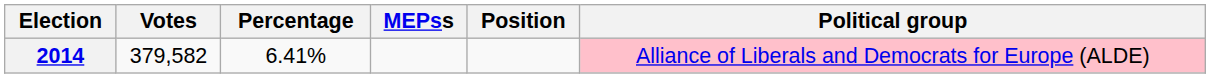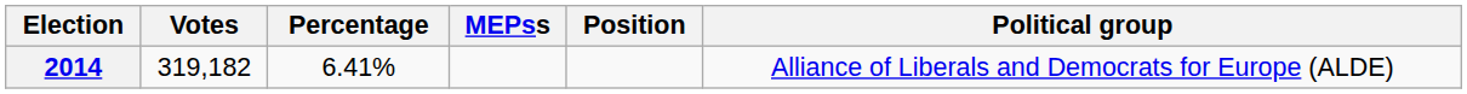 <table class=wikitable style="text-align: right;" width=71%>
 <tr>
 <th>Election</th>
 <th>Votes</th>
 <th>Percentage</th>
 <th><a href='#'>MEPs</a>s</th>
 <th>Position</th>
 <th>Political group</th>
 </tr>
 <tr style="text-align:center;">
 <th><a href='#'>2014</a></th>
-<td>379,582</td>
+<td>319,182</td>
 <td>6.41%</td>
 <td></td>
 <td></td>
-<td style="background: pink;"><a href='#'>Alliance of Liberals and Democrats for Europe</a> (ALDE)</td>
+<td><a href='#'>Alliance of Liberals and Democrats for Europe</a> (ALDE)</td>
 </tr>
 </table>
